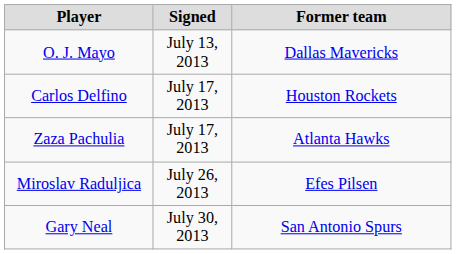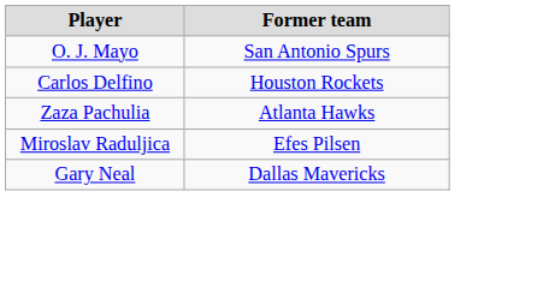 <table class="wikitable" style="text-align: center">
 <tr style="text-align:center; background:#ddd;">
 <td style="width:140px"><strong>Player</strong></td>
-<td style="width:70px"><strong>Signed</strong></td>
 <td style="width:210px"><strong>Former team</strong></td>
 </tr>
 <tr>
 <td><a href='#'>O. J. Mayo</a></td>
-<td>July 13, 2013</td>
-<td><a href='#'>Dallas Mavericks</a></td>
+<td><a href='#'>San Antonio Spurs</a></td>
 </tr>
 <tr>
 <td><a href='#'>Carlos Delfino</a></td>
-<td>July 17, 2013</td>
 <td><a href='#'>Houston Rockets</a></td>
 </tr>
 <tr>
 <td><a href='#'>Zaza Pachulia</a></td>
-<td>July 17, 2013</td>
 <td><a href='#'>Atlanta Hawks</a></td>
 </tr>
 <tr>
 <td><a href='#'>Miroslav Raduljica</a></td>
-<td>July 26, 2013</td>
 <td> <a href='#'>Efes Pilsen</a></td>
 </tr>
 <tr>
 <td><a href='#'>Gary Neal</a></td>
-<td>July 30, 2013</td>
-<td><a href='#'>San Antonio Spurs</a></td>
+<td><a href='#'>Dallas Mavericks</a></td>
 </tr>
 </table>
